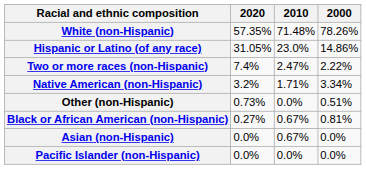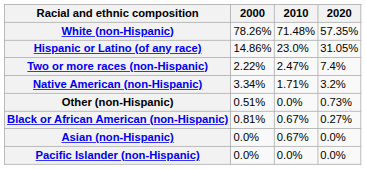 <table class="wikitable sortable collapsible" style="font-size: 90%;">
 <tr>
 <th>Racial and ethnic composition</th>
+<th>2000</th>
+<th>2010</th>
 <th>2020</th>
-<th>2010</th>
-<th>2000</th>
 </tr>
 <tr>
 <th><a href='#'>White (non-Hispanic)</a></th>
+<td>78.26%</td>
+<td>71.48%</td>
 <td>57.35%</td>
-<td>71.48%</td>
-<td>78.26%</td>
 </tr>
 <tr>
 <th><a href='#'>Hispanic or Latino (of any race)</a></th>
+<td>14.86%</td>
+<td>23.0%</td>
 <td>31.05%</td>
-<td>23.0%</td>
-<td>14.86%</td>
 </tr>
 <tr>
 <th><a href='#'>Two or more races (non-Hispanic)</a></th>
+<td>2.22%</td>
+<td>2.47%</td>
 <td>7.4%</td>
-<td>2.47%</td>
-<td>2.22%</td>
 </tr>
 <tr>
 <th><a href='#'>Native American (non-Hispanic)</a></th>
+<td>3.34%</td>
+<td>1.71%</td>
 <td>3.2%</td>
-<td>1.71%</td>
-<td>3.34%</td>
 </tr>
 <tr>
 <th>Other (non-Hispanic)</th>
+<td>0.51%</td>
+<td>0.0%</td>
 <td>0.73%</td>
-<td>0.0%</td>
-<td>0.51%</td>
 </tr>
 <tr>
 <th><a href='#'>Black or African American (non-Hispanic)</a></th>
+<td>0.81%</td>
+<td>0.67%</td>
 <td>0.27%</td>
-<td>0.67%</td>
-<td>0.81%</td>
 </tr>
 <tr>
 <th><a href='#'>Asian (non-Hispanic)</a></th>
 <td>0.0%</td>
 <td>0.67%</td>
 <td>0.0%</td>
 </tr>
 <tr>
 <th><a href='#'>Pacific Islander (non-Hispanic)</a></th>
 <td>0.0%</td>
 <td>0.0%</td>
 <td>0.0%</td>
 </tr>
 </table>
